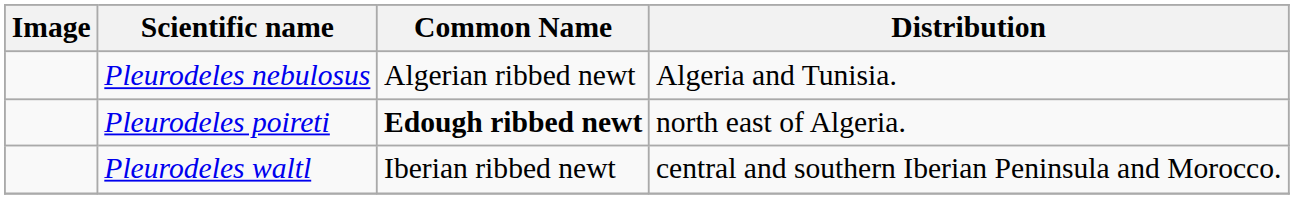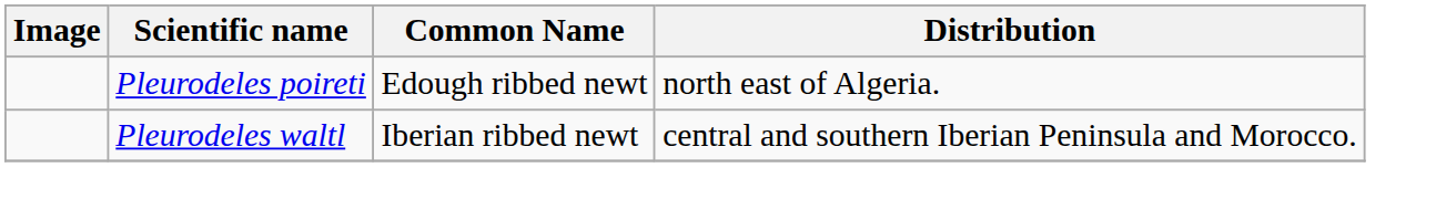 <table class="wikitable">
 <tr>
 <th>Image</th>
 <th>Scientific name</th>
 <th>Common Name</th>
 <th>Distribution</th>
 </tr>
 <tr>
 <td></td>
-<td><em><a href='#'>Pleurodeles nebulosus</a></em></td>
-<td>Algerian ribbed newt</td>
-<td>Algeria and Tunisia.</td>
-</tr>
-<tr>
-<td></td>
 <td><em><a href='#'>Pleurodeles poireti</a></em></td>
-<td><strong>Edough ribbed newt</strong></td>
+<td>Edough ribbed newt</td>
 <td>north east of Algeria.</td>
 </tr>
 <tr>
 <td></td>
 <td><em><a href='#'>Pleurodeles waltl</a></em></td>
 <td>Iberian ribbed newt</td>
 <td>central and southern Iberian Peninsula and Morocco.</td>
 </tr>
 <tr>
 </tr>
 </table>
